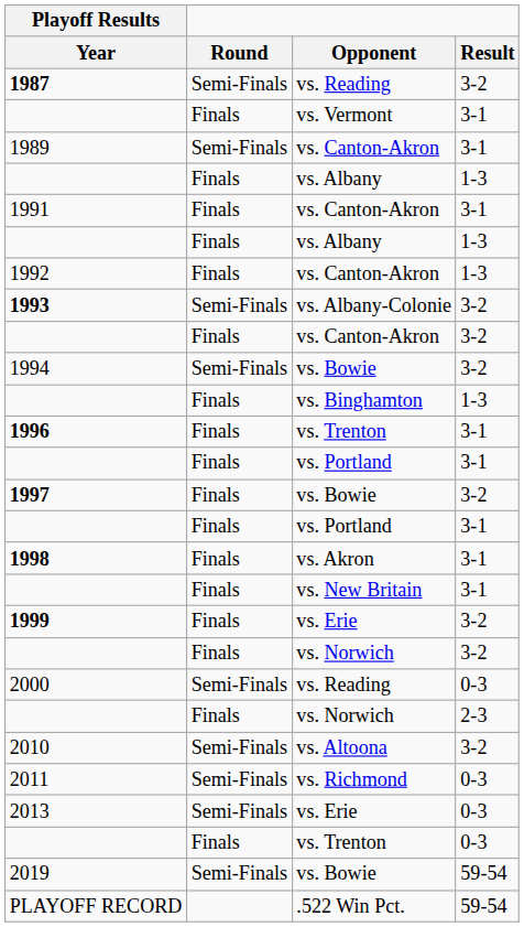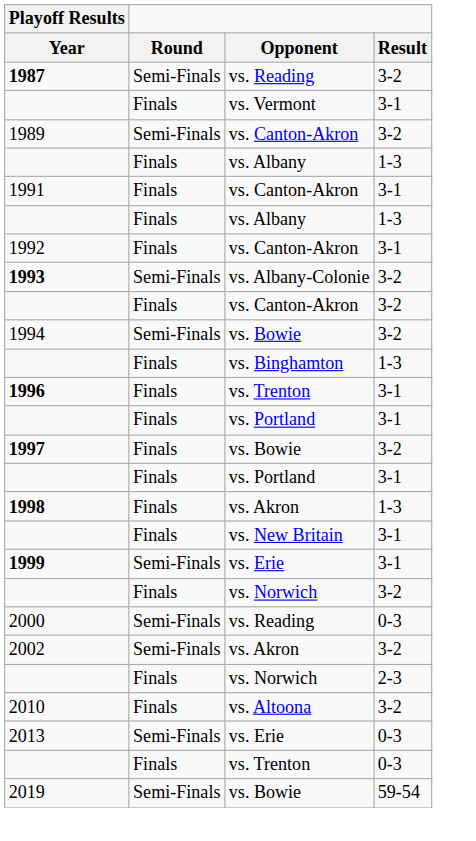 <table class="wikitable">
 <tr>
 <th>Playoff Results</th>
 </tr>
 <tr>
 <th>Year</th>
 <th>Round</th>
 <th>Opponent</th>
 <th>Result</th>
 </tr>
 <tr>
 <td><strong>1987</strong></td>
 <td>Semi-Finals</td>
 <td>vs. <a href='#'>Reading</a></td>
 <td>3-2</td>
 </tr>
 <tr>
 <td></td>
 <td>Finals</td>
 <td>vs. Vermont</td>
 <td>3-1</td>
 </tr>
 <tr>
 <td>1989</td>
 <td>Semi-Finals</td>
 <td>vs. <a href='#'>Canton-Akron</a></td>
-<td>3-1</td>
+<td>3-2</td>
 </tr>
 <tr>
 <td></td>
 <td>Finals</td>
 <td>vs. Albany</td>
 <td>1-3</td>
 </tr>
 <tr>
 <td>1991</td>
 <td>Finals</td>
 <td>vs. Canton-Akron</td>
 <td>3-1</td>
 </tr>
 <tr>
 <td></td>
 <td>Finals</td>
 <td>vs. Albany</td>
 <td>1-3</td>
 </tr>
 <tr>
 <td>1992</td>
 <td>Finals</td>
 <td>vs. Canton-Akron</td>
-<td>1-3</td>
+<td>3-1</td>
 </tr>
 <tr>
 <td><strong>1993</strong></td>
 <td>Semi-Finals</td>
 <td>vs. Albany-Colonie</td>
 <td>3-2</td>
 </tr>
 <tr>
 <td></td>
 <td>Finals</td>
 <td>vs. Canton-Akron</td>
 <td>3-2</td>
 </tr>
 <tr>
 <td>1994</td>
 <td>Semi-Finals</td>
 <td>vs. <a href='#'>Bowie</a></td>
 <td>3-2</td>
 </tr>
 <tr>
 <td></td>
 <td>Finals</td>
 <td>vs. <a href='#'>Binghamton</a></td>
 <td>1-3</td>
 </tr>
 <tr>
 <td><strong>1996</strong></td>
 <td>Finals</td>
 <td>vs. <a href='#'>Trenton</a></td>
 <td>3-1</td>
 </tr>
 <tr>
 <td></td>
 <td>Finals</td>
 <td>vs. <a href='#'>Portland</a></td>
 <td>3-1</td>
 </tr>
 <tr>
 <td><strong>1997</strong></td>
 <td>Finals</td>
 <td>vs. Bowie</td>
 <td>3-2</td>
 </tr>
 <tr>
 <td></td>
 <td>Finals</td>
 <td>vs. Portland</td>
 <td>3-1</td>
 </tr>
 <tr>
 <td><strong>1998</strong></td>
 <td>Finals</td>
 <td>vs. Akron</td>
-<td>3-1</td>
+<td>1-3</td>
 </tr>
 <tr>
 <td></td>
 <td>Finals</td>
 <td>vs. <a href='#'>New Britain</a></td>
 <td>3-1</td>
 </tr>
 <tr>
 <td><strong>1999</strong></td>
-<td>Finals</td>
+<td>Semi-Finals</td>
 <td>vs. <a href='#'>Erie</a></td>
-<td>3-2</td>
+<td>3-1</td>
 </tr>
 <tr>
 <td></td>
 <td>Finals</td>
 <td>vs. <a href='#'>Norwich</a></td>
 <td>3-2</td>
 </tr>
 <tr>
 <td>2000</td>
 <td>Semi-Finals</td>
 <td>vs. Reading</td>
 <td>0-3</td>
 </tr>
 <tr>
+<td>2002</td>
+<td>Semi-Finals</td>
+<td>vs. Akron</td>
+<td>3-2</td>
+</tr>
+<tr>
 <td></td>
 <td>Finals</td>
 <td>vs. Norwich</td>
 <td>2-3</td>
 </tr>
 <tr>
 <td>2010</td>
-<td>Semi-Finals</td>
+<td>Finals</td>
 <td>vs. <a href='#'>Altoona</a></td>
 <td>3-2</td>
-</tr>
-<tr>
-<td>2011</td>
-<td>Semi-Finals</td>
-<td>vs. <a href='#'>Richmond</a></td>
-<td>0-3</td>
 </tr>
 <tr>
 <td>2013</td>
 <td>Semi-Finals</td>
 <td>vs. Erie</td>
 <td>0-3</td>
 </tr>
 <tr>
 <td></td>
 <td>Finals</td>
 <td>vs. Trenton</td>
 <td>0-3</td>
 </tr>
 <tr>
 <td>2019</td>
 <td>Semi-Finals</td>
 <td>vs. Bowie</td>
 <td>59-54</td>
 </tr>
-<tr>
-<td>PLAYOFF RECORD</td>
-<td></td>
-<td>.522 Win Pct.</td>
-<td>59-54</td>
-</tr>
 </table>
